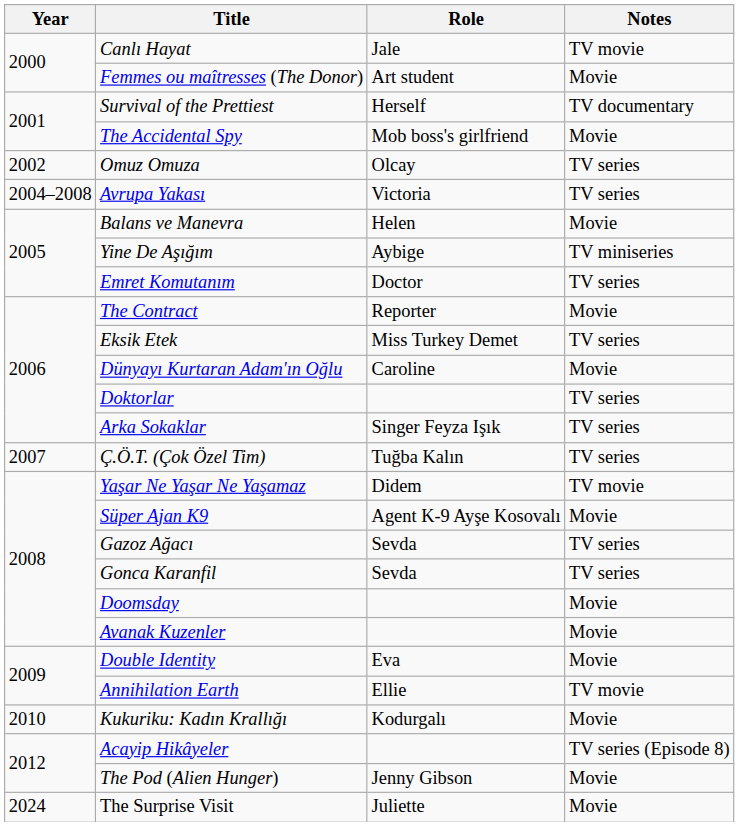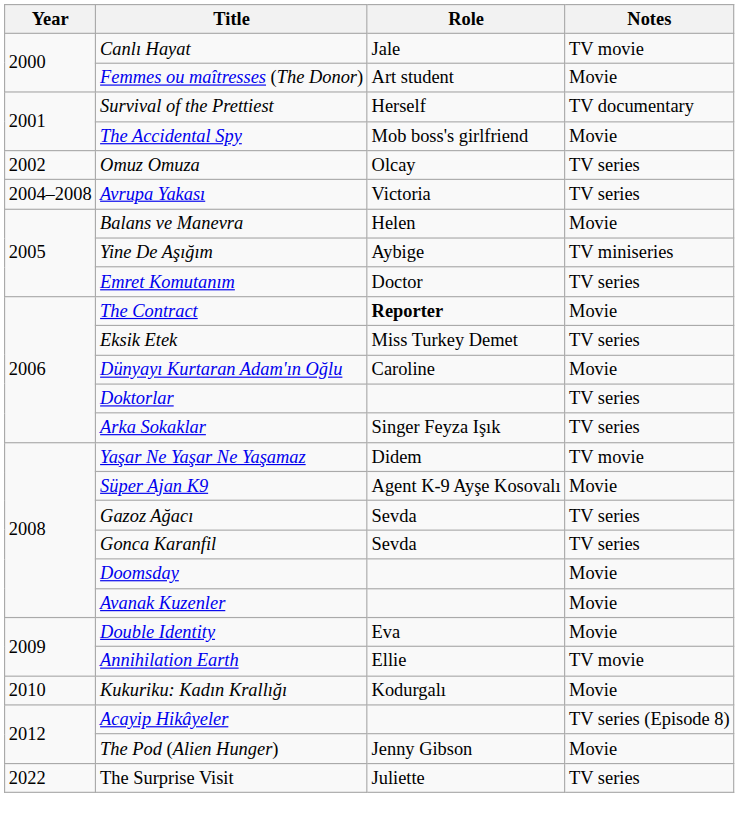 <table class="wikitable">
 <tr>
 <th>Year</th>
 <th>Title</th>
 <th>Role</th>
 <th>Notes</th>
 </tr>
 <tr>
 <td rowspan="2">2000</td>
 <td><em>Canlı Hayat</em></td>
 <td>Jale</td>
 <td>TV movie</td>
 </tr>
 <tr>
 <td><em><a href='#'>Femmes ou maîtresses</a></em> (<em>The Donor</em>)</td>
 <td>Art student</td>
 <td>Movie</td>
 </tr>
 <tr>
 <td rowspan="2">2001</td>
 <td><em>Survival of the Prettiest</em></td>
 <td>Herself</td>
 <td>TV documentary</td>
 </tr>
 <tr>
 <td><em><a href='#'>The Accidental Spy</a></em></td>
 <td>Mob boss's girlfriend</td>
 <td>Movie</td>
 </tr>
 <tr>
 <td>2002</td>
 <td><em>Omuz Omuza</em></td>
 <td>Olcay</td>
 <td>TV series</td>
 </tr>
 <tr>
 <td>2004–2008</td>
 <td><em><a href='#'>Avrupa Yakası</a></em></td>
 <td>Victoria</td>
 <td>TV series</td>
 </tr>
 <tr>
 <td rowspan="3">2005</td>
 <td><em>Balans ve Manevra</em></td>
 <td>Helen</td>
 <td>Movie</td>
 </tr>
 <tr>
 <td><em>Yine De Aşığım</em></td>
 <td>Aybige</td>
 <td>TV miniseries</td>
 </tr>
 <tr>
 <td><em><a href='#'>Emret Komutanım</a></em></td>
 <td>Doctor</td>
 <td>TV series</td>
 </tr>
 <tr>
 <td rowspan="5">2006</td>
 <td><em><a href='#'>The Contract</a></em></td>
-<td>Reporter</td>
+<td><strong>Reporter</strong></td>
 <td>Movie</td>
 </tr>
 <tr>
 <td><em>Eksik Etek</em></td>
 <td>Miss Turkey Demet</td>
 <td>TV series</td>
 </tr>
 <tr>
 <td><em><a href='#'>Dünyayı Kurtaran Adam'ın Oğlu</a></em></td>
 <td>Caroline</td>
 <td>Movie</td>
 </tr>
 <tr>
 <td><em><a href='#'>Doktorlar</a></em></td>
 <td></td>
 <td>TV series</td>
 </tr>
 <tr>
 <td><em><a href='#'>Arka Sokaklar</a></em></td>
 <td>Singer Feyza Işık</td>
-<td>TV series</td>
-</tr>
-<tr>
-<td>2007</td>
-<td><em>Ç.Ö.T. (Çok Özel Tim)</em></td>
-<td>Tuğba Kalın</td>
 <td>TV series</td>
 </tr>
 <tr>
 <td rowspan="6">2008</td>
 <td><em><a href='#'>Yaşar Ne Yaşar Ne Yaşamaz</a></em></td>
 <td>Didem</td>
 <td>TV movie</td>
 </tr>
 <tr>
 <td><em><a href='#'>Süper Ajan K9</a></em></td>
 <td>Agent K-9 Ayşe Kosovalı</td>
 <td>Movie</td>
 </tr>
 <tr>
 <td><em>Gazoz Ağacı</em></td>
 <td>Sevda</td>
 <td>TV series</td>
 </tr>
 <tr>
 <td><em>Gonca Karanfil</em></td>
 <td>Sevda</td>
 <td>TV series</td>
 </tr>
 <tr>
 <td><em><a href='#'>Doomsday</a></em></td>
 <td></td>
 <td>Movie</td>
 </tr>
 <tr>
 <td><em><a href='#'>Avanak Kuzenler</a></em></td>
 <td></td>
 <td>Movie</td>
 </tr>
 <tr>
 <td rowspan="2">2009</td>
 <td><em><a href='#'>Double Identity</a></em></td>
 <td>Eva</td>
 <td>Movie</td>
 </tr>
 <tr>
 <td><em><a href='#'>Annihilation Earth</a></em></td>
 <td>Ellie</td>
 <td>TV movie</td>
 </tr>
 <tr>
 <td>2010</td>
 <td><em>Kukuriku: Kadın Krallığı</em></td>
 <td>Kodurgalı</td>
 <td>Movie</td>
 </tr>
 <tr>
 <td rowspan="2">2012</td>
 <td><em><a href='#'>Acayip Hikâyeler</a></em></td>
 <td></td>
 <td>TV series (Episode 8)</td>
 </tr>
 <tr>
 <td><em>The Pod</em> (<em>Alien Hunger</em>)</td>
 <td>Jenny Gibson</td>
 <td>Movie</td>
 </tr>
 <tr>
-<td>2024</td>
+<td>2022</td>
 <td>The Surprise Visit</td>
 <td>Juliette</td>
-<td>Movie</td>
+<td>TV series</td>
 </tr>
 </table>
